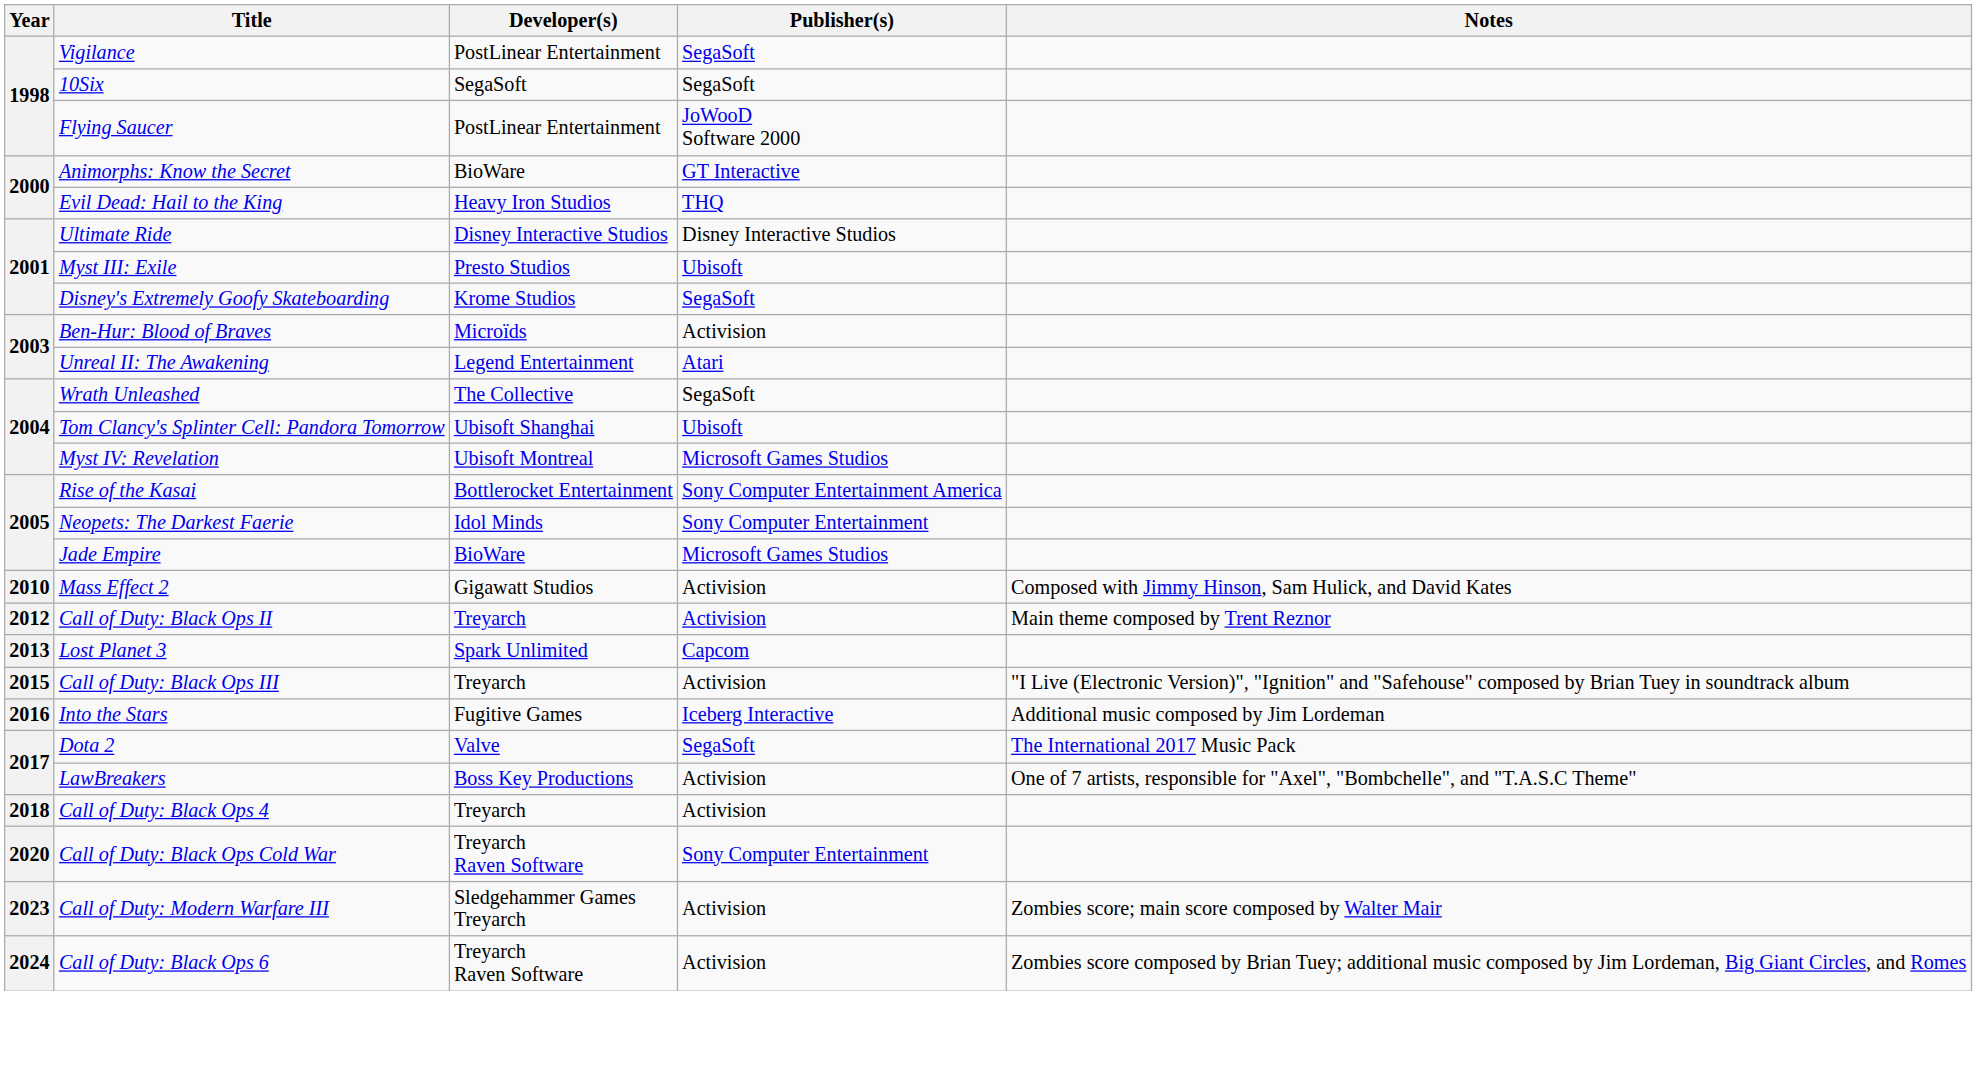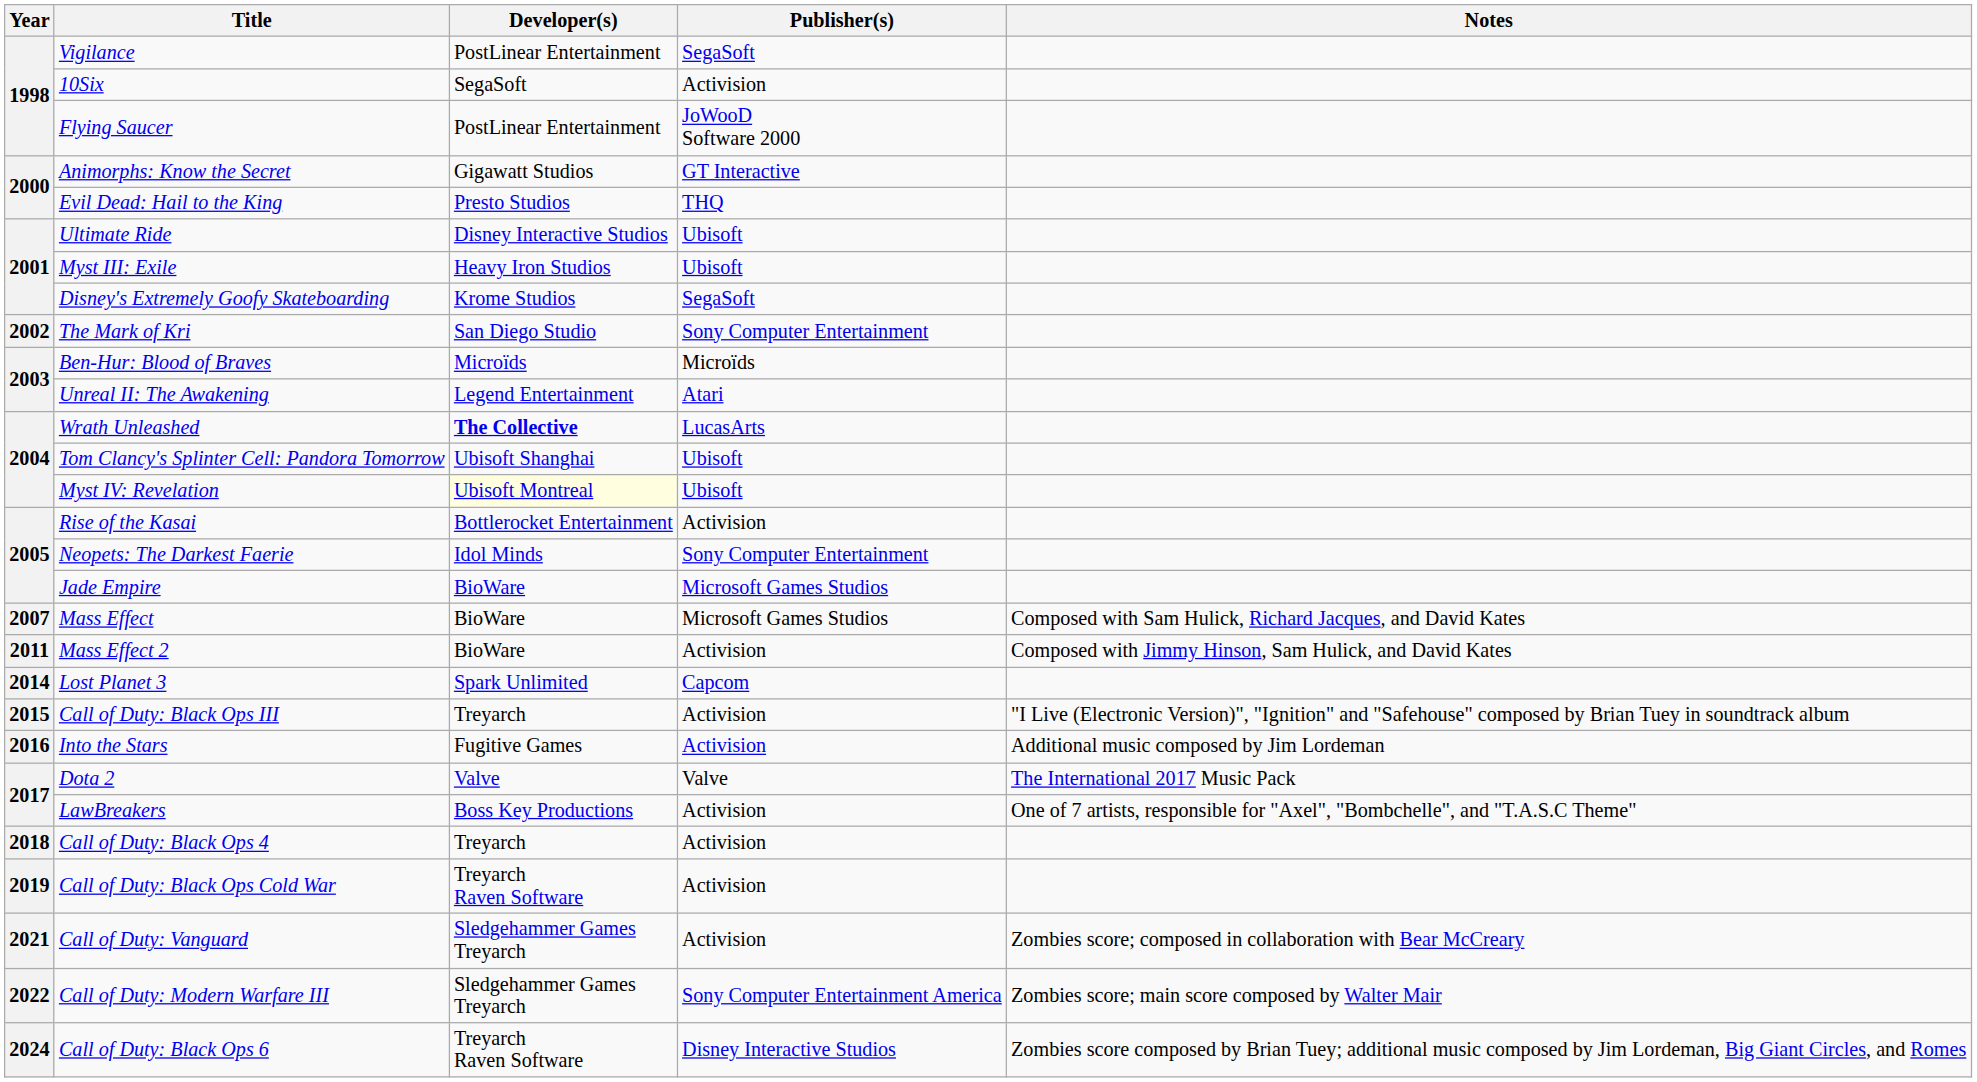 <table class="wikitable">
 <tr>
 <th scope="col">Year</th>
 <th scope="col">Title</th>
 <th scope="col">Developer(s)</th>
 <th scope="col">Publisher(s)</th>
 <th scope="col">Notes</th>
 </tr>
 <tr>
 <th scope="row" rowspan="3">1998</th>
 <td><em><a href='#'>Vigilance</a></em></td>
 <td>PostLinear Entertainment</td>
 <td><a href='#'>SegaSoft</a></td>
 <td></td>
 </tr>
 <tr>
 <td><em><a href='#'>10Six</a></em></td>
 <td>SegaSoft</td>
-<td>SegaSoft</td>
+<td>Activision</td>
 <td></td>
 </tr>
 <tr>
 <td><em><a href='#'>Flying Saucer</a></em></td>
 <td>PostLinear Entertainment</td>
 <td><a href='#'>JoWooD</a><br>Software 2000</td>
 <td></td>
 </tr>
 <tr>
 <th scope="row" rowspan="2">2000</th>
 <td><em><a href='#'>Animorphs: Know the Secret</a></em></td>
-<td>BioWare</td>
+<td>Gigawatt Studios</td>
 <td><a href='#'>GT Interactive</a></td>
 <td></td>
 </tr>
 <tr>
 <td><em><a href='#'>Evil Dead: Hail to the King</a></em></td>
-<td><a href='#'>Heavy Iron Studios</a></td>
+<td><a href='#'>Presto Studios</a></td>
 <td><a href='#'>THQ</a></td>
 <td></td>
 </tr>
 <tr>
 <th scope="row" rowspan="3">2001</th>
 <td><em><a href='#'>Ultimate Ride</a></em></td>
 <td><a href='#'>Disney Interactive Studios</a></td>
-<td>Disney Interactive Studios</td>
+<td><a href='#'>Ubisoft</a></td>
 <td></td>
 </tr>
 <tr>
 <td><em><a href='#'>Myst III: Exile</a></em></td>
-<td><a href='#'>Presto Studios</a></td>
+<td><a href='#'>Heavy Iron Studios</a></td>
 <td><a href='#'>Ubisoft</a></td>
 <td></td>
 </tr>
 <tr>
 <td><em><a href='#'>Disney's Extremely Goofy Skateboarding</a></em></td>
 <td><a href='#'>Krome Studios</a></td>
 <td><a href='#'>SegaSoft</a></td>
 <td></td>
 </tr>
 <tr>
+<th scope="row">2002</th>
+<td><em><a href='#'>The Mark of Kri</a></em></td>
+<td><a href='#'>San Diego Studio</a></td>
+<td><a href='#'>Sony Computer Entertainment</a></td>
+<td></td>
+</tr>
+<tr>
 <th scope="row" rowspan="2">2003</th>
 <td><em><a href='#'>Ben-Hur: Blood of Braves</a></em></td>
 <td><a href='#'>Microïds</a></td>
-<td>Activision</td>
+<td>Microïds</td>
 <td></td>
 </tr>
 <tr>
 <td><em><a href='#'>Unreal II: The Awakening</a></em></td>
 <td><a href='#'>Legend Entertainment</a></td>
 <td><a href='#'>Atari</a></td>
 <td></td>
 </tr>
 <tr>
 <th scope="row" rowspan="3">2004</th>
 <td><em><a href='#'>Wrath Unleashed</a></em></td>
-<td><a href='#'>The Collective</a></td>
-<td>SegaSoft</td>
+<td><strong><a href='#'>The Collective</a></strong></td>
+<td><a href='#'>LucasArts</a></td>
 <td></td>
 </tr>
 <tr>
 <td><em><a href='#'>Tom Clancy's Splinter Cell: Pandora Tomorrow</a></em></td>
 <td><a href='#'>Ubisoft Shanghai</a></td>
 <td><a href='#'>Ubisoft</a></td>
 <td></td>
 </tr>
 <tr>
 <td><em><a href='#'>Myst IV: Revelation</a></em></td>
-<td><a href='#'>Ubisoft Montreal</a></td>
-<td><a href='#'>Microsoft Games Studios</a></td>
+<td style="background: lightyellow;"><a href='#'>Ubisoft Montreal</a></td>
+<td><a href='#'>Ubisoft</a></td>
 <td></td>
 </tr>
 <tr>
 <th scope="row" rowspan="3">2005</th>
 <td><em><a href='#'>Rise of the Kasai</a></em></td>
 <td><a href='#'>Bottlerocket Entertainment</a></td>
-<td><a href='#'>Sony Computer Entertainment America</a></td>
+<td>Activision</td>
 <td></td>
 </tr>
 <tr>
 <td><em><a href='#'>Neopets: The Darkest Faerie</a></em></td>
 <td><a href='#'>Idol Minds</a></td>
 <td><a href='#'>Sony Computer Entertainment</a></td>
 <td></td>
 </tr>
 <tr>
 <td><em><a href='#'>Jade Empire</a></em></td>
 <td><a href='#'>BioWare</a></td>
 <td><a href='#'>Microsoft Games Studios</a></td>
 <td></td>
 </tr>
 <tr>
-<th scope="row">2010</th>
+<th scope="row">2007</th>
+<td><em><a href='#'>Mass Effect</a></em></td>
+<td>BioWare</td>
+<td>Microsoft Games Studios</td>
+<td>Composed with Sam Hulick, <a href='#'>Richard Jacques</a>, and David Kates</td>
+</tr>
+<tr>
+<th scope="row">2011</th>
 <td><em><a href='#'>Mass Effect 2</a></em></td>
-<td>Gigawatt Studios</td>
+<td>BioWare</td>
 <td>Activision</td>
 <td>Composed with <a href='#'>Jimmy Hinson</a>, Sam Hulick, and David Kates</td>
 </tr>
 <tr>
-<th scope="row">2012</th>
-<td><em><a href='#'>Call of Duty: Black Ops II</a></em></td>
-<td><a href='#'>Treyarch</a></td>
-<td><a href='#'>Activision</a></td>
-<td>Main theme composed by <a href='#'>Trent Reznor</a></td>
-</tr>
-<tr>
-<th scope="row">2013</th>
+<th scope="row">2014</th>
 <td><em><a href='#'>Lost Planet 3</a></em></td>
 <td><a href='#'>Spark Unlimited</a></td>
 <td><a href='#'>Capcom</a></td>
 <td></td>
 </tr>
 <tr>
 <th scope="row">2015</th>
 <td><em><a href='#'>Call of Duty: Black Ops III</a></em></td>
 <td>Treyarch</td>
 <td>Activision</td>
 <td>"I Live (Electronic Version)", "Ignition" and "Safehouse" composed by Brian Tuey in soundtrack album</td>
 </tr>
 <tr>
 <th scope="row">2016</th>
 <td><em><a href='#'>Into the Stars</a></em></td>
 <td>Fugitive Games</td>
-<td><a href='#'>Iceberg Interactive</a></td>
+<td><a href='#'>Activision</a></td>
 <td>Additional music composed by Jim Lordeman</td>
 </tr>
 <tr>
 <th scope="row" rowspan="2">2017</th>
 <td><em><a href='#'>Dota 2</a></em></td>
 <td><a href='#'>Valve</a></td>
-<td><a href='#'>SegaSoft</a></td>
+<td>Valve</td>
 <td><a href='#'>The International 2017</a> Music Pack</td>
 </tr>
 <tr>
 <td><em><a href='#'>LawBreakers</a></em></td>
 <td><a href='#'>Boss Key Productions</a></td>
 <td>Activision</td>
 <td>One of 7 artists, responsible for "Axel", "Bombchelle",  and "T.A.S.C Theme"</td>
 </tr>
 <tr>
 <th scope="row">2018</th>
 <td><em><a href='#'>Call of Duty: Black Ops 4</a></em></td>
 <td>Treyarch</td>
 <td>Activision</td>
 <td></td>
 </tr>
 <tr>
-<th scope="row">2020</th>
+<th scope="row">2019</th>
 <td><em><a href='#'>Call of Duty: Black Ops Cold War</a></em></td>
 <td>Treyarch<br><a href='#'>Raven Software</a></td>
-<td><a href='#'>Sony Computer Entertainment</a></td>
+<td>Activision</td>
 <td></td>
 </tr>
 <tr>
-<th scope="row">2023</th>
+<th scope="row">2021</th>
+<td><em><a href='#'>Call of Duty: Vanguard</a></em></td>
+<td><a href='#'>Sledgehammer Games</a><br>Treyarch</td>
+<td>Activision</td>
+<td>Zombies score; composed in collaboration with <a href='#'>Bear McCreary</a></td>
+</tr>
+<tr>
+<th scope="row">2022</th>
 <td><a href='#'><em>Call of Duty: Modern Warfare III</em></a></td>
 <td>Sledgehammer Games<br>Treyarch</td>
-<td>Activision</td>
+<td><a href='#'>Sony Computer Entertainment America</a></td>
 <td>Zombies score; main score composed by <a href='#'>Walter Mair</a></td>
 </tr>
 <tr>
 <th scope="row">2024</th>
 <td><em><a href='#'>Call of Duty: Black Ops 6</a></em></td>
 <td>Treyarch<br>Raven Software</td>
-<td>Activision</td>
+<td><a href='#'>Disney Interactive Studios</a></td>
 <td>Zombies score composed by Brian Tuey; additional music composed by Jim Lordeman, <a href='#'>Big Giant Circles</a>, and <a href='#'>Romes</a></td>
 </tr>
 </table>
